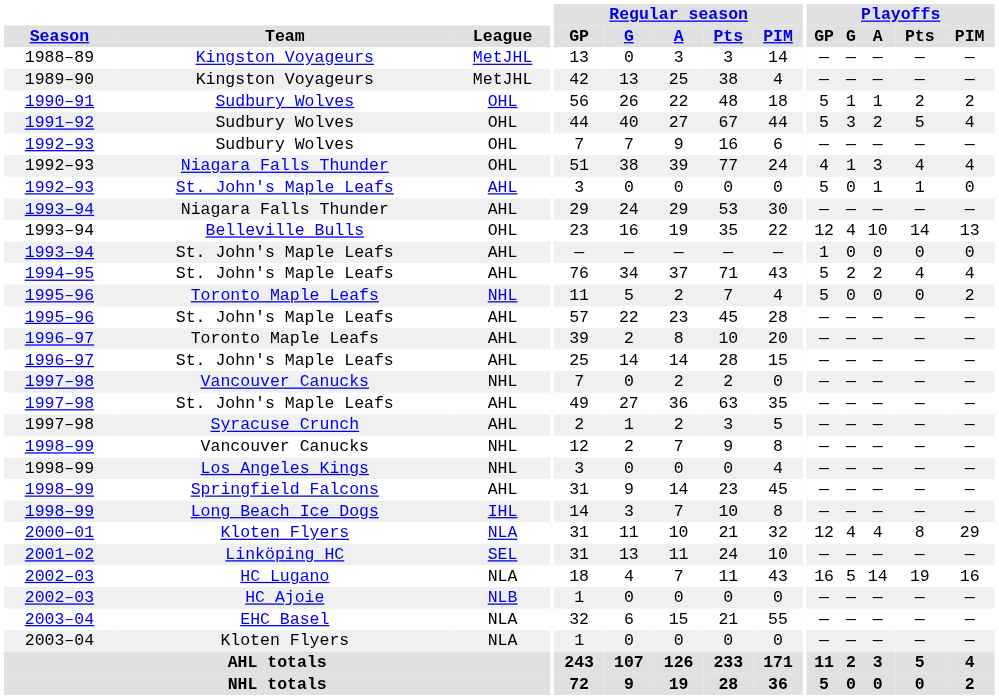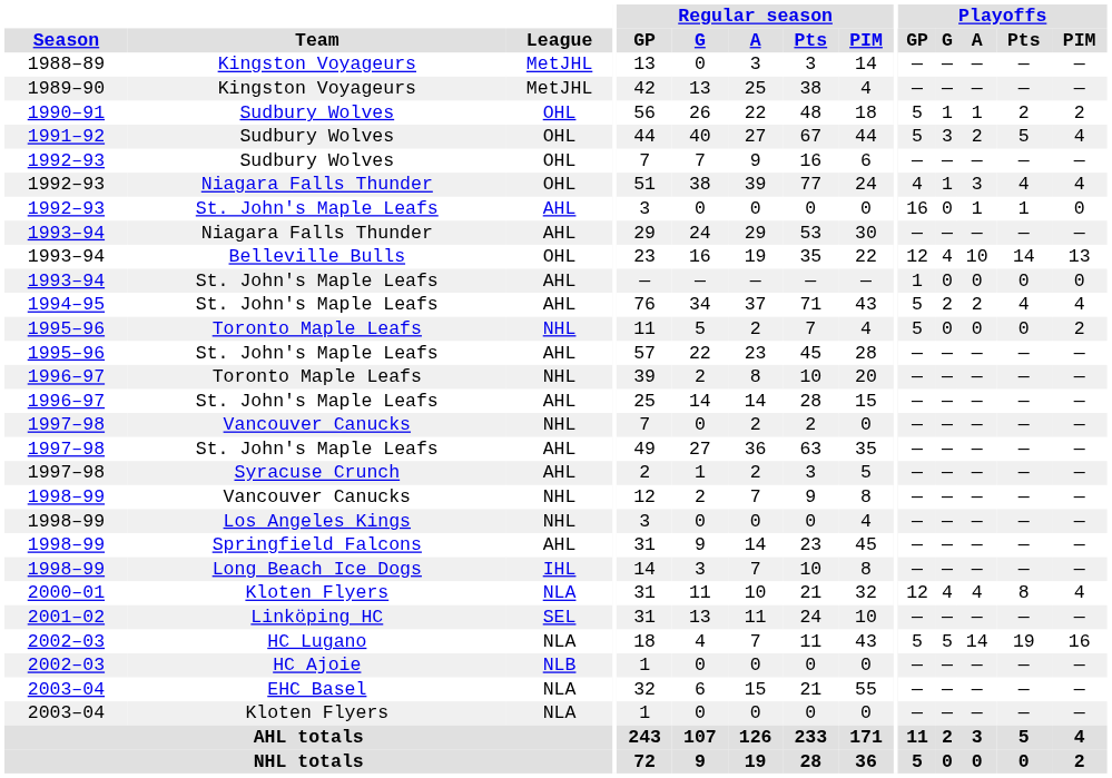 <table border="0" cellpadding="1" cellspacing="0" style="text-align:center; width:60em">
 <tr bgcolor="#e0e0e0">
 <th colspan="3" bgcolor="#ffffff"></th>
 <th rowspan="100" bgcolor="#ffffff"></th>
 <th colspan="5"><a href='#'>Regular season</a></th>
 <th rowspan="100" bgcolor="#ffffff"></th>
 <th colspan="5"><a href='#'>Playoffs</a></th>
 </tr>
 <tr bgcolor="#e0e0e0">
 <th><a href='#'>Season</a></th>
 <th>Team</th>
 <th>League</th>
 <th>GP</th>
 <th><a href='#'>G</a></th>
 <th><a href='#'>A</a></th>
 <th><a href='#'>Pts</a></th>
 <th><a href='#'>PIM</a></th>
 <th>GP</th>
 <th>G</th>
 <th>A</th>
 <th>Pts</th>
 <th>PIM</th>
 </tr>
 <tr>
 <td>1988–89</td>
 <td><a href='#'>Kingston Voyageurs</a></td>
 <td><a href='#'>MetJHL</a></td>
 <td>13</td>
 <td>0</td>
 <td>3</td>
 <td>3</td>
 <td>14</td>
 <td>—</td>
 <td>—</td>
 <td>—</td>
 <td>—</td>
 <td>—</td>
 </tr>
 <tr bgcolor="#f0f0f0">
 <td>1989–90</td>
 <td>Kingston Voyageurs</td>
 <td>MetJHL</td>
 <td>42</td>
 <td>13</td>
 <td>25</td>
 <td>38</td>
 <td>4</td>
 <td>—</td>
 <td>—</td>
 <td>—</td>
 <td>—</td>
 <td>—</td>
 </tr>
 <tr>
 <td><a href='#'>1990–91</a></td>
 <td><a href='#'>Sudbury Wolves</a></td>
 <td><a href='#'>OHL</a></td>
 <td>56</td>
 <td>26</td>
 <td>22</td>
 <td>48</td>
 <td>18</td>
 <td>5</td>
 <td>1</td>
 <td>1</td>
 <td>2</td>
 <td>2</td>
 </tr>
 <tr bgcolor="#f0f0f0">
 <td><a href='#'>1991–92</a></td>
 <td>Sudbury Wolves</td>
 <td>OHL</td>
 <td>44</td>
 <td>40</td>
 <td>27</td>
 <td>67</td>
 <td>44</td>
 <td>5</td>
 <td>3</td>
 <td>2</td>
 <td>5</td>
 <td>4</td>
 </tr>
 <tr>
 <td><a href='#'>1992–93</a></td>
 <td>Sudbury Wolves</td>
 <td>OHL</td>
 <td>7</td>
 <td>7</td>
 <td>9</td>
 <td>16</td>
 <td>6</td>
 <td>—</td>
 <td>—</td>
 <td>—</td>
 <td>—</td>
 <td>—</td>
 </tr>
 <tr bgcolor="#f0f0f0">
 <td>1992–93</td>
 <td><a href='#'>Niagara Falls Thunder</a></td>
 <td>OHL</td>
 <td>51</td>
 <td>38</td>
 <td>39</td>
 <td>77</td>
 <td>24</td>
 <td>4</td>
 <td>1</td>
 <td>3</td>
 <td>4</td>
 <td>4</td>
 </tr>
 <tr>
 <td><a href='#'>1992–93</a></td>
 <td><a href='#'>St. John's Maple Leafs</a></td>
 <td><a href='#'>AHL</a></td>
 <td>3</td>
 <td>0</td>
 <td>0</td>
 <td>0</td>
 <td>0</td>
-<td>5</td>
+<td>16</td>
 <td>0</td>
 <td>1</td>
 <td>1</td>
 <td>0</td>
 </tr>
 <tr bgcolor="#f0f0f0">
 <td><a href='#'>1993–94</a></td>
 <td>Niagara Falls Thunder</td>
 <td>AHL</td>
 <td>29</td>
 <td>24</td>
 <td>29</td>
 <td>53</td>
 <td>30</td>
 <td>—</td>
 <td>—</td>
 <td>—</td>
 <td>—</td>
 <td>—</td>
 </tr>
 <tr>
 <td>1993–94</td>
 <td><a href='#'>Belleville Bulls</a></td>
 <td>OHL</td>
 <td>23</td>
 <td>16</td>
 <td>19</td>
 <td>35</td>
 <td>22</td>
 <td>12</td>
 <td>4</td>
 <td>10</td>
 <td>14</td>
 <td>13</td>
 </tr>
 <tr bgcolor="#f0f0f0">
 <td><a href='#'>1993–94</a></td>
 <td>St. John's Maple Leafs</td>
 <td>AHL</td>
 <td>—</td>
 <td>—</td>
 <td>—</td>
 <td>—</td>
 <td>—</td>
 <td>1</td>
 <td>0</td>
 <td>0</td>
 <td>0</td>
 <td>0</td>
 </tr>
 <tr>
 <td><a href='#'>1994–95</a></td>
 <td>St. John's Maple Leafs</td>
 <td>AHL</td>
 <td>76</td>
 <td>34</td>
 <td>37</td>
 <td>71</td>
 <td>43</td>
 <td>5</td>
 <td>2</td>
 <td>2</td>
 <td>4</td>
 <td>4</td>
 </tr>
 <tr bgcolor="#f0f0f0">
 <td><a href='#'>1995–96</a></td>
 <td><a href='#'>Toronto Maple Leafs</a></td>
 <td><a href='#'>NHL</a></td>
 <td>11</td>
 <td>5</td>
 <td>2</td>
 <td>7</td>
 <td>4</td>
 <td>5</td>
 <td>0</td>
 <td>0</td>
 <td>0</td>
 <td>2</td>
 </tr>
 <tr>
 <td><a href='#'>1995–96</a></td>
 <td>St. John's Maple Leafs</td>
 <td>AHL</td>
 <td>57</td>
 <td>22</td>
 <td>23</td>
 <td>45</td>
 <td>28</td>
 <td>—</td>
 <td>—</td>
 <td>—</td>
 <td>—</td>
 <td>—</td>
 </tr>
 <tr bgcolor="#f0f0f0">
 <td><a href='#'>1996–97</a></td>
 <td>Toronto Maple Leafs</td>
-<td>AHL</td>
+<td>NHL</td>
 <td>39</td>
 <td>2</td>
 <td>8</td>
 <td>10</td>
 <td>20</td>
 <td>—</td>
 <td>—</td>
 <td>—</td>
 <td>—</td>
 <td>—</td>
 </tr>
 <tr>
 <td><a href='#'>1996–97</a></td>
 <td>St. John's Maple Leafs</td>
 <td>AHL</td>
 <td>25</td>
 <td>14</td>
 <td>14</td>
 <td>28</td>
 <td>15</td>
 <td>—</td>
 <td>—</td>
 <td>—</td>
 <td>—</td>
 <td>—</td>
 </tr>
 <tr bgcolor="#f0f0f0">
 <td><a href='#'>1997–98</a></td>
 <td><a href='#'>Vancouver Canucks</a></td>
 <td>NHL</td>
 <td>7</td>
 <td>0</td>
 <td>2</td>
 <td>2</td>
 <td>0</td>
 <td>—</td>
 <td>—</td>
 <td>—</td>
 <td>—</td>
 <td>—</td>
 </tr>
 <tr>
 <td><a href='#'>1997–98</a></td>
 <td>St. John's Maple Leafs</td>
 <td>AHL</td>
 <td>49</td>
 <td>27</td>
 <td>36</td>
 <td>63</td>
 <td>35</td>
 <td>—</td>
 <td>—</td>
 <td>—</td>
 <td>—</td>
 <td>—</td>
 </tr>
 <tr bgcolor="#f0f0f0">
 <td>1997–98</td>
 <td><a href='#'>Syracuse Crunch</a></td>
 <td>AHL</td>
 <td>2</td>
 <td>1</td>
 <td>2</td>
 <td>3</td>
 <td>5</td>
 <td>—</td>
 <td>—</td>
 <td>—</td>
 <td>—</td>
 <td>—</td>
 </tr>
 <tr>
 <td><a href='#'>1998–99</a></td>
 <td>Vancouver Canucks</td>
 <td>NHL</td>
 <td>12</td>
 <td>2</td>
 <td>7</td>
 <td>9</td>
 <td>8</td>
 <td>—</td>
 <td>—</td>
 <td>—</td>
 <td>—</td>
 <td>—</td>
 </tr>
 <tr bgcolor="#f0f0f0">
 <td>1998–99</td>
 <td><a href='#'>Los Angeles Kings</a></td>
 <td>NHL</td>
 <td>3</td>
 <td>0</td>
 <td>0</td>
 <td>0</td>
 <td>4</td>
 <td>—</td>
 <td>—</td>
 <td>—</td>
 <td>—</td>
 <td>—</td>
 </tr>
 <tr>
 <td><a href='#'>1998–99</a></td>
 <td><a href='#'>Springfield Falcons</a></td>
 <td>AHL</td>
 <td>31</td>
 <td>9</td>
 <td>14</td>
 <td>23</td>
 <td>45</td>
 <td>—</td>
 <td>—</td>
 <td>—</td>
 <td>—</td>
 <td>—</td>
 </tr>
 <tr bgcolor="#f0f0f0">
 <td><a href='#'>1998–99</a></td>
 <td><a href='#'>Long Beach Ice Dogs</a></td>
 <td><a href='#'>IHL</a></td>
 <td>14</td>
 <td>3</td>
 <td>7</td>
 <td>10</td>
 <td>8</td>
 <td>—</td>
 <td>—</td>
 <td>—</td>
 <td>—</td>
 <td>—</td>
 </tr>
 <tr>
 <td><a href='#'>2000–01</a></td>
 <td><a href='#'>Kloten Flyers</a></td>
 <td><a href='#'>NLA</a></td>
 <td>31</td>
 <td>11</td>
 <td>10</td>
 <td>21</td>
 <td>32</td>
 <td>12</td>
 <td>4</td>
 <td>4</td>
 <td>8</td>
-<td>29</td>
+<td>4</td>
 </tr>
 <tr bgcolor="#f0f0f0">
 <td><a href='#'>2001–02</a></td>
 <td><a href='#'>Linköping HC</a></td>
 <td><a href='#'>SEL</a></td>
 <td>31</td>
 <td>13</td>
 <td>11</td>
 <td>24</td>
 <td>10</td>
 <td>—</td>
 <td>—</td>
 <td>—</td>
 <td>—</td>
 <td>—</td>
 </tr>
 <tr>
 <td><a href='#'>2002–03</a></td>
 <td><a href='#'>HC Lugano</a></td>
 <td>NLA</td>
 <td>18</td>
 <td>4</td>
 <td>7</td>
 <td>11</td>
 <td>43</td>
-<td>16</td>
+<td>5</td>
 <td>5</td>
 <td>14</td>
 <td>19</td>
 <td>16</td>
 </tr>
 <tr bgcolor="#f0f0f0">
 <td><a href='#'>2002–03</a></td>
 <td><a href='#'>HC Ajoie</a></td>
 <td><a href='#'>NLB</a></td>
 <td>1</td>
 <td>0</td>
 <td>0</td>
 <td>0</td>
 <td>0</td>
 <td>—</td>
 <td>—</td>
 <td>—</td>
 <td>—</td>
 <td>—</td>
 </tr>
 <tr>
 <td><a href='#'>2003–04</a></td>
 <td><a href='#'>EHC Basel</a></td>
 <td>NLA</td>
 <td>32</td>
 <td>6</td>
 <td>15</td>
 <td>21</td>
 <td>55</td>
 <td>—</td>
 <td>—</td>
 <td>—</td>
 <td>—</td>
 <td>—</td>
 </tr>
 <tr bgcolor="#f0f0f0">
 <td>2003–04</td>
 <td>Kloten Flyers</td>
 <td>NLA</td>
 <td>1</td>
 <td>0</td>
 <td>0</td>
 <td>0</td>
 <td>0</td>
 <td>—</td>
 <td>—</td>
 <td>—</td>
 <td>—</td>
 <td>—</td>
 </tr>
 <tr bgcolor="#e0e0e0">
 <th colspan="3">AHL totals</th>
 <th>243</th>
 <th>107</th>
 <th>126</th>
 <th>233</th>
 <th>171</th>
 <th>11</th>
 <th>2</th>
 <th>3</th>
 <th>5</th>
 <th>4</th>
 </tr>
 <tr bgcolor="#e0e0e0">
 <th colspan="3">NHL totals</th>
 <th>72</th>
 <th>9</th>
 <th>19</th>
 <th>28</th>
 <th>36</th>
 <th>5</th>
 <th>0</th>
 <th>0</th>
 <th>0</th>
 <th>2</th>
 </tr>
 </table>
